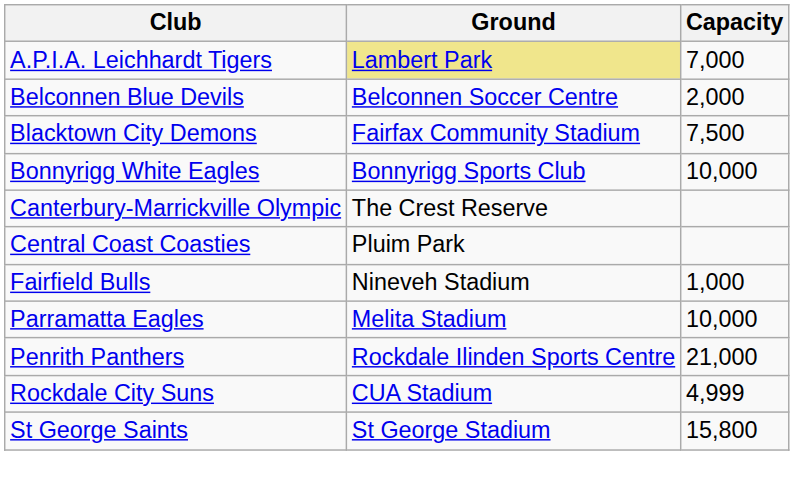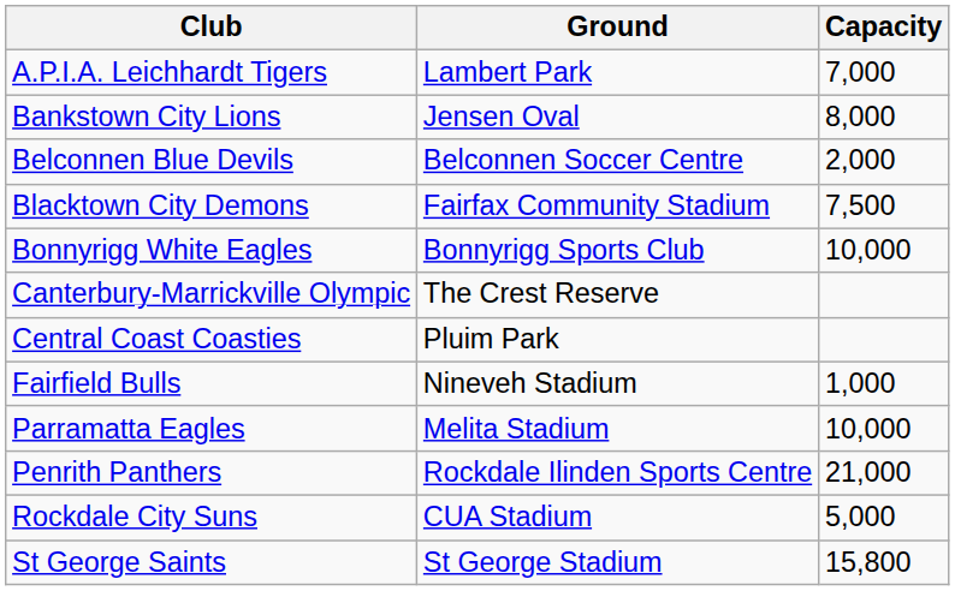 <table class="wikitable sortable" style="font-size:100%;">
 <tr>
 <th>Club</th>
 <th>Ground</th>
 <th>Capacity</th>
 </tr>
 <tr>
 <td><a href='#'>A.P.I.A. Leichhardt Tigers</a></td>
-<td style="background: khaki;"><a href='#'>Lambert Park</a></td>
+<td><a href='#'>Lambert Park</a></td>
 <td>7,000</td>
+</tr>
+<tr>
+<td><a href='#'>Bankstown City Lions</a></td>
+<td><a href='#'>Jensen Oval</a></td>
+<td>8,000</td>
 </tr>
 <tr>
 <td><a href='#'>Belconnen Blue Devils</a></td>
 <td><a href='#'>Belconnen Soccer Centre</a></td>
 <td>2,000</td>
 </tr>
 <tr>
 <td><a href='#'>Blacktown City Demons</a></td>
 <td><a href='#'>Fairfax Community Stadium</a></td>
 <td>7,500</td>
 </tr>
 <tr>
 <td><a href='#'>Bonnyrigg White Eagles</a></td>
 <td><a href='#'>Bonnyrigg Sports Club</a></td>
 <td>10,000</td>
 </tr>
 <tr>
 <td><a href='#'>Canterbury-Marrickville Olympic</a></td>
 <td>The Crest Reserve</td>
 <td></td>
 </tr>
 <tr>
 <td><a href='#'>Central Coast Coasties</a></td>
 <td>Pluim Park</td>
 <td></td>
 </tr>
 <tr>
 <td><a href='#'>Fairfield Bulls</a></td>
 <td>Nineveh Stadium</td>
 <td>1,000</td>
 </tr>
 <tr>
 <td><a href='#'>Parramatta Eagles</a></td>
 <td><a href='#'>Melita Stadium</a></td>
 <td>10,000</td>
 </tr>
 <tr>
 <td><a href='#'>Penrith Panthers</a></td>
 <td><a href='#'>Rockdale Ilinden Sports Centre</a></td>
 <td>21,000</td>
 </tr>
 <tr>
 <td><a href='#'>Rockdale City Suns</a></td>
 <td><a href='#'>CUA Stadium</a></td>
-<td>4,999</td>
+<td>5,000</td>
 </tr>
 <tr>
 <td><a href='#'>St George Saints</a></td>
 <td><a href='#'>St George Stadium</a></td>
 <td>15,800</td>
 </tr>
 </table>
